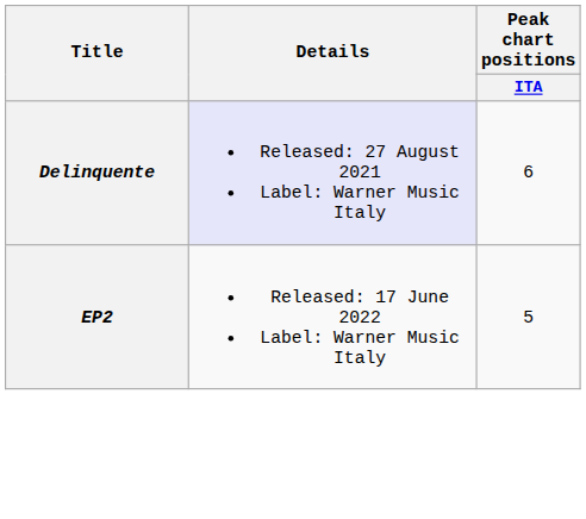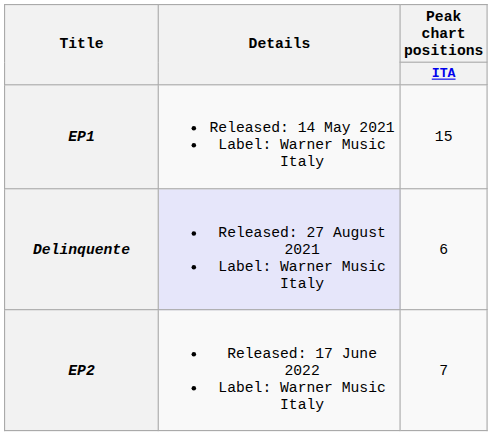 <table class="wikitable plainrowheaders" style="text-align:center">
 <tr>
 <th scope="col" rowspan="2" style="width:10em">Title</th>
 <th scope="col" rowspan="2" style="width:16em">Details</th>
 <th scope="col" rowspan="1">Peak chart positions</th>
 </tr>
 <tr>
 <th scope="col" style="width:3em;font-size:90%;"><a href='#'>ITA</a><br></th>
 </tr>
 <tr>
+<th scope="row"><em>EP1</em></th>
+<td><br><ul><li>Released: 14 May 2021</li><li>Label: Warner Music Italy</li></ul></td>
+<td>15</td>
+</tr>
+<tr>
 <th scope="row"><em>Delinquente</em></th>
 <td style="background: lavender;"><br><ul><li>Released: 27 August 2021</li><li>Label: Warner Music Italy</li></ul></td>
 <td>6</td>
 </tr>
 <tr>
 <th scope="row"><em>EP2</em></th>
 <td><br><ul><li>Released: 17 June 2022</li><li>Label: Warner Music Italy</li></ul></td>
-<td>5</td>
+<td>7</td>
 </tr>
 </table>
